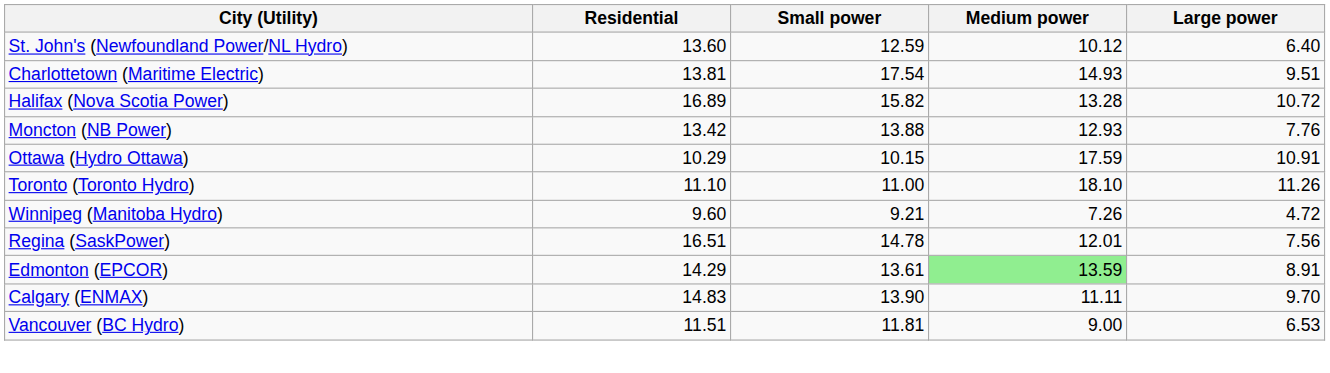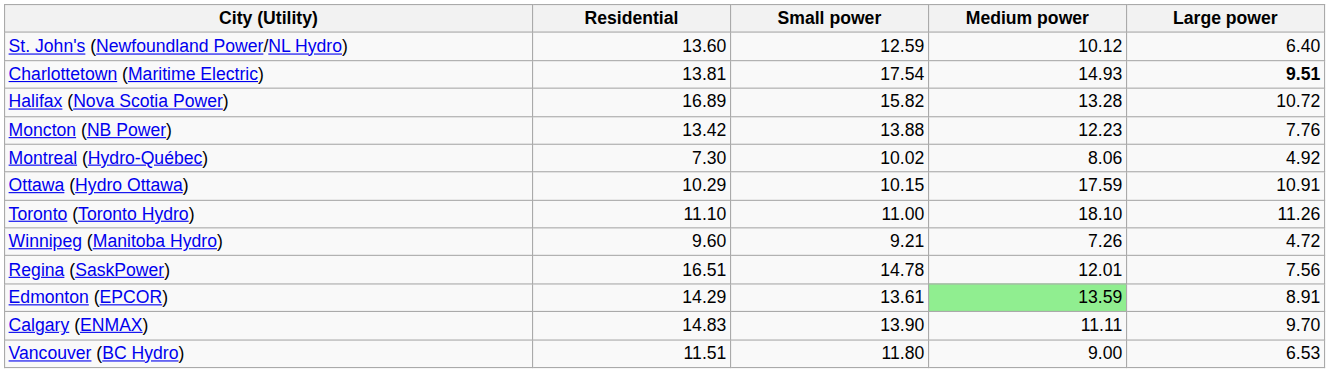 <table class="wikitable sortable" style="text-align:right; width:95%;">
 <tr>
 <th scope="col" style="width:40%;" class=unsortable>City (Utility)</th>
 <th scope="col" style="width:15%;">Residential<br></th>
 <th scope="col" style="width:15%;">Small power<br></th>
 <th scope="col" style="width:15%;">Medium power<br></th>
 <th scope="col" style="width:15%;">Large power<br></th>
 </tr>
 <tr>
 <td scope="row" style="text-align:left; width:40%;"><a href='#'>St. John's</a> (<a href='#'>Newfoundland Power</a>/<a href='#'>NL Hydro</a>)</td>
 <td>13.60</td>
 <td>12.59</td>
 <td>10.12</td>
 <td>6.40</td>
 </tr>
 <tr>
 <td scope="row" style="text-align:left;"><a href='#'>Charlottetown</a> (<a href='#'>Maritime Electric</a>)</td>
 <td>13.81</td>
 <td>17.54</td>
 <td>14.93</td>
-<td>9.51</td>
+<td><strong>9.51</strong></td>
 </tr>
 <tr>
 <td scope="row" style="text-align:left;"><a href='#'>Halifax</a> (<a href='#'>Nova Scotia Power</a>)</td>
 <td>16.89</td>
 <td>15.82</td>
 <td>13.28</td>
 <td>10.72</td>
 </tr>
 <tr>
 <td scope="row" style="text-align:left;"><a href='#'>Moncton</a> (<a href='#'>NB Power</a>)</td>
 <td>13.42</td>
 <td>13.88</td>
-<td>12.93</td>
+<td>12.23</td>
 <td>7.76</td>
+</tr>
+<tr>
+<td scope="row" style="text-align:left;"><a href='#'>Montreal</a> (<a href='#'>Hydro-Québec</a>)</td>
+<td>7.30</td>
+<td>10.02</td>
+<td>8.06</td>
+<td>4.92</td>
 </tr>
 <tr>
 <td scope="row" style="text-align:left;"><a href='#'>Ottawa</a> (<a href='#'>Hydro Ottawa</a>)</td>
 <td>10.29</td>
 <td>10.15</td>
 <td>17.59</td>
 <td>10.91</td>
 </tr>
 <tr>
 <td scope="row" style="text-align:left;"><a href='#'>Toronto</a> (<a href='#'>Toronto Hydro</a>)</td>
 <td>11.10</td>
 <td>11.00</td>
 <td>18.10</td>
 <td>11.26</td>
 </tr>
 <tr>
 <td scope="row" style="text-align:left;"><a href='#'>Winnipeg</a> (<a href='#'>Manitoba Hydro</a>)</td>
 <td>9.60</td>
 <td>9.21</td>
 <td>7.26</td>
 <td>4.72</td>
 </tr>
 <tr>
 <td scope="row" style="text-align:left;"><a href='#'>Regina</a> (<a href='#'>SaskPower</a>)</td>
 <td>16.51</td>
 <td>14.78</td>
 <td>12.01</td>
 <td>7.56</td>
 </tr>
 <tr>
 <td scope="row" style="text-align:left;"><a href='#'>Edmonton</a> (<a href='#'>EPCOR</a>)</td>
 <td>14.29</td>
 <td>13.61</td>
 <td style="background: lightgreen;">13.59</td>
 <td>8.91</td>
 </tr>
 <tr>
 <td scope="row" style="text-align:left;"><a href='#'>Calgary</a> (<a href='#'>ENMAX</a>)</td>
 <td>14.83</td>
 <td>13.90</td>
 <td>11.11</td>
 <td>9.70</td>
 </tr>
 <tr>
 <td scope="row" style="text-align:left;"><a href='#'>Vancouver</a> (<a href='#'>BC Hydro</a>)</td>
 <td>11.51</td>
-<td>11.81</td>
+<td>11.80</td>
 <td>9.00</td>
 <td>6.53</td>
 </tr>
 </table>
